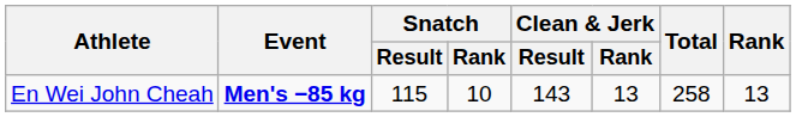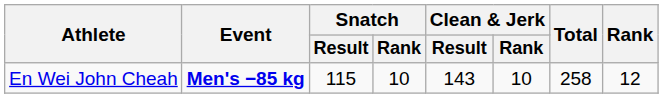 <table class="wikitable" style="font-size:90%">
 <tr>
 <th rowspan=2>Athlete</th>
 <th rowspan=2>Event</th>
 <th colspan="2">Snatch</th>
 <th colspan="2">Clean & Jerk</th>
 <th rowspan="2">Total</th>
 <th rowspan="2">Rank</th>
 </tr>
 <tr style="font-size:95%">
 <th>Result</th>
 <th>Rank</th>
 <th>Result</th>
 <th>Rank</th>
 </tr>
 <tr align=center>
 <td align=left><a href='#'>En Wei John Cheah</a></td>
 <td align=left><strong><a href='#'>Men's −85 kg</a></strong></td>
 <td>115</td>
 <td>10</td>
 <td>143</td>
-<td>13</td>
+<td>10</td>
 <td>258</td>
-<td>13</td>
+<td>12</td>
 </tr>
 </table>
